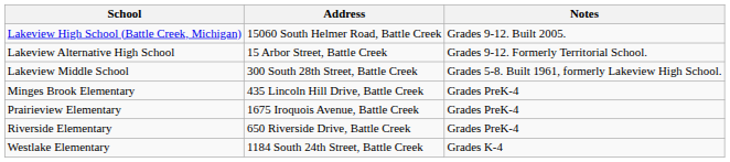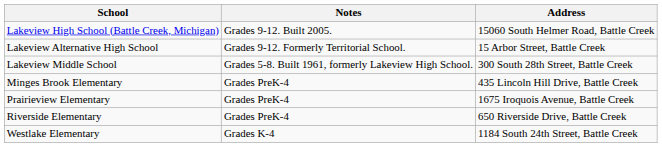 <table class="wikitable">
 <tr>
 <th>School</th>
+<th>Notes</th>
 <th>Address</th>
-<th>Notes</th>
 </tr>
 <tr>
 <td><a href='#'>Lakeview High School (Battle Creek, Michigan)</a></td>
+<td>Grades 9-12. Built 2005.</td>
 <td>15060 South Helmer Road, Battle Creek</td>
-<td>Grades 9-12. Built 2005.</td>
 </tr>
 <tr>
 <td>Lakeview Alternative High School</td>
+<td>Grades 9-12. Formerly Territorial School.</td>
 <td>15 Arbor Street, Battle Creek</td>
-<td>Grades 9-12. Formerly Territorial School.</td>
 </tr>
 <tr>
 <td>Lakeview Middle School</td>
+<td>Grades 5-8. Built 1961, formerly Lakeview High School.</td>
 <td>300 South 28th Street, Battle Creek</td>
-<td>Grades 5-8. Built 1961, formerly Lakeview High School.</td>
 </tr>
 <tr>
 <td>Minges Brook Elementary</td>
+<td>Grades PreK-4</td>
 <td>435 Lincoln Hill Drive, Battle Creek</td>
-<td>Grades PreK-4</td>
 </tr>
 <tr>
 <td>Prairieview Elementary</td>
+<td>Grades PreK-4</td>
 <td>1675 Iroquois Avenue, Battle Creek</td>
-<td>Grades PreK-4</td>
 </tr>
 <tr>
 <td>Riverside Elementary</td>
+<td>Grades PreK-4</td>
 <td>650 Riverside Drive, Battle Creek</td>
-<td>Grades PreK-4</td>
 </tr>
 <tr>
 <td>Westlake Elementary</td>
+<td>Grades K-4</td>
 <td>1184 South 24th Street, Battle Creek</td>
-<td>Grades K-4</td>
 </tr>
 </table>
